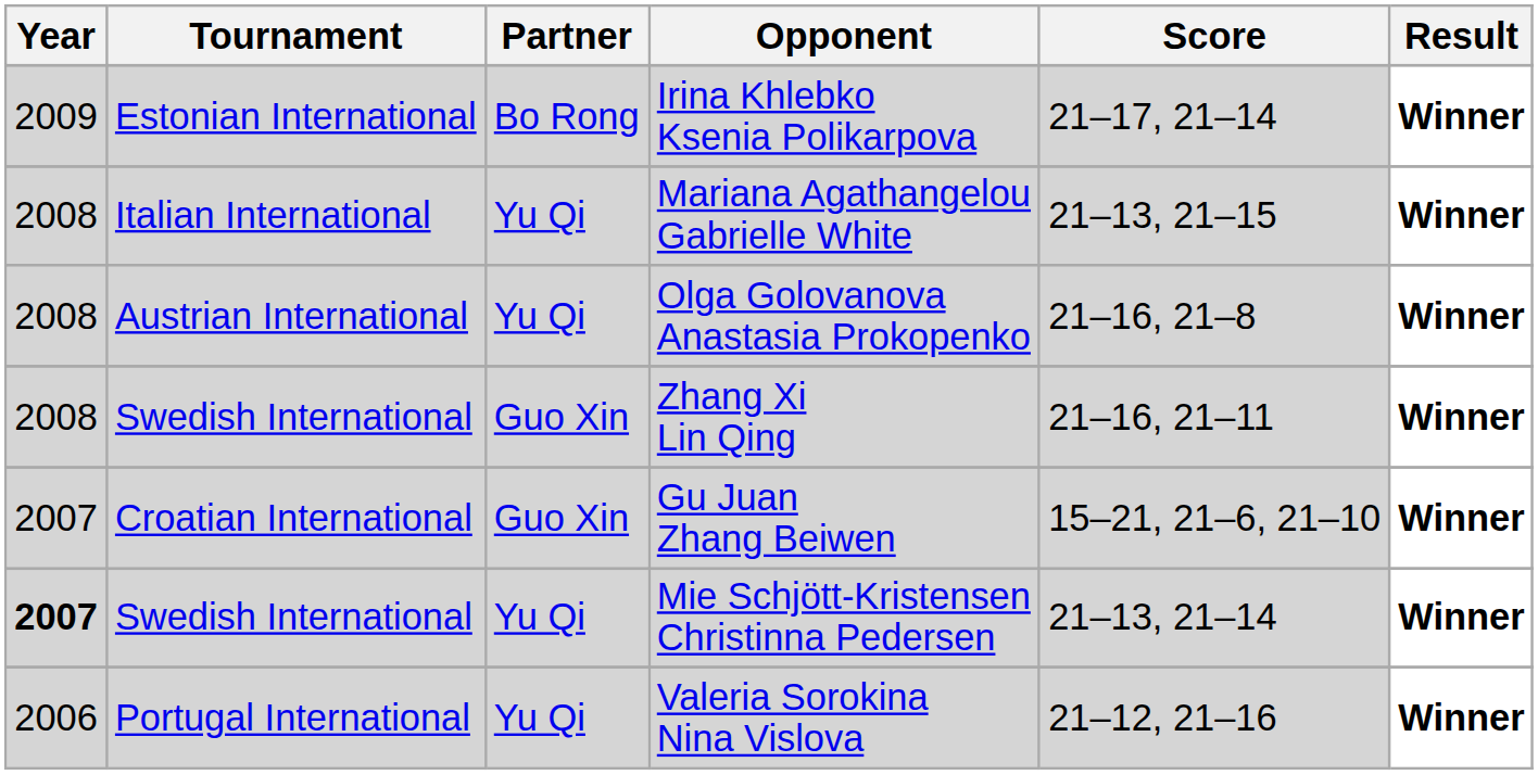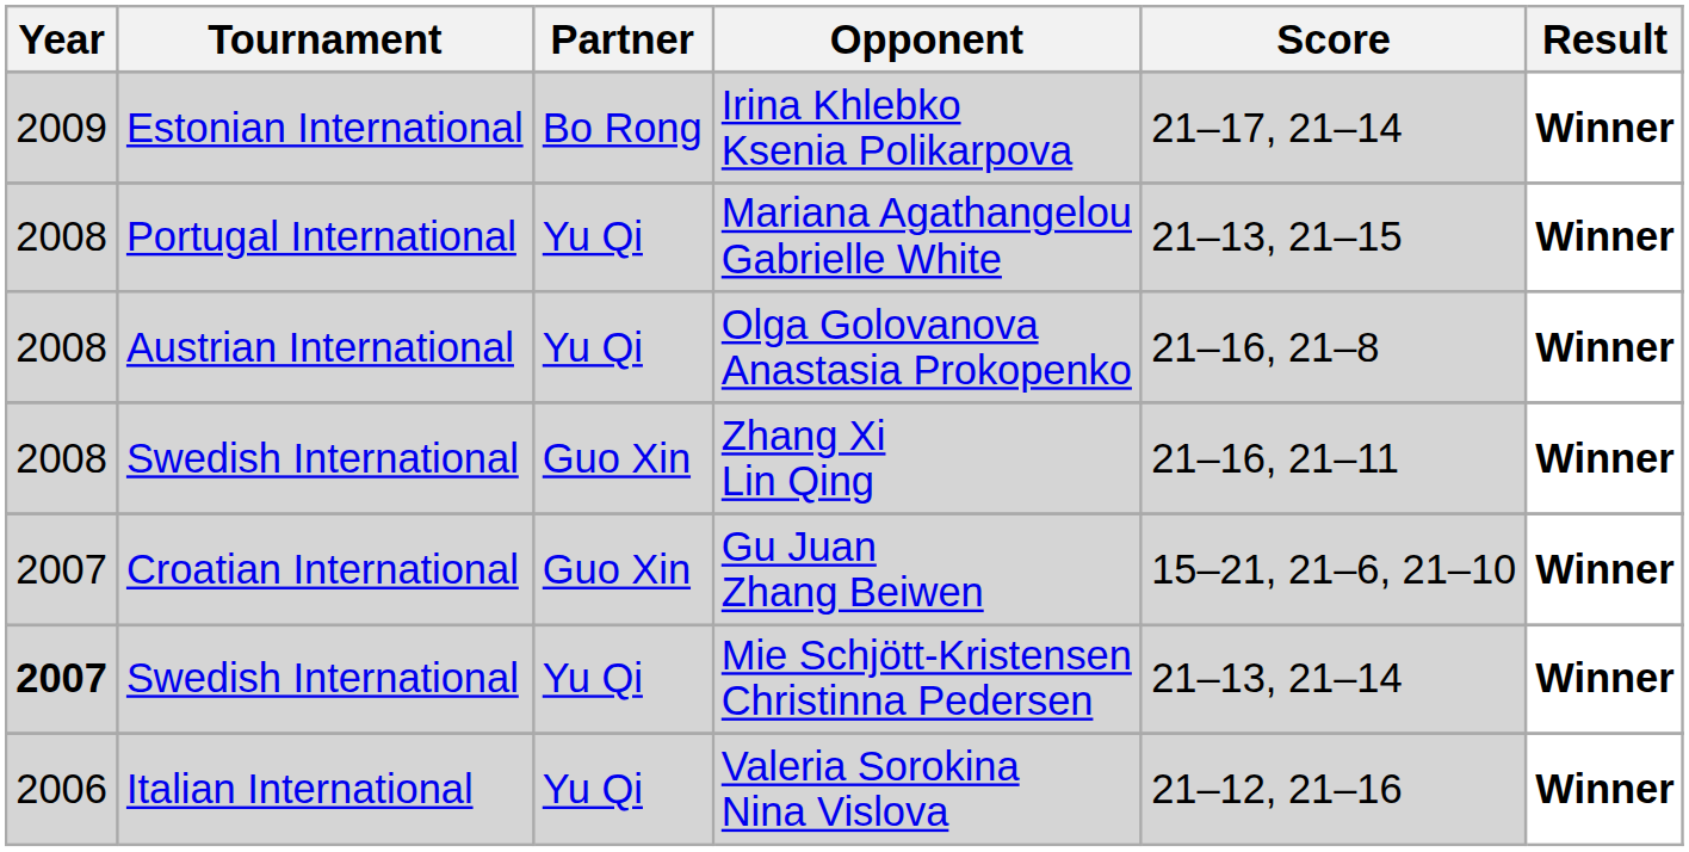 <table class="sortable wikitable" style="font-size: 90%;">
 <tr>
 <th>Year</th>
 <th>Tournament</th>
 <th>Partner</th>
 <th>Opponent</th>
 <th>Score</th>
 <th>Result</th>
 </tr>
 <tr>
 </tr>
 <tr style="background:#D5D5D5">
 <td align="center">2009</td>
 <td align="left"><a href='#'>Estonian International</a></td>
 <td align="left"> <a href='#'>Bo Rong</a></td>
 <td align="left"> <a href='#'>Irina Khlebko</a><br> <a href='#'>Ksenia Polikarpova</a></td>
 <td align="left">21–17, 21–14</td>
 <td style="text-align:left; background:white"> <strong>Winner</strong></td>
 </tr>
 <tr>
 </tr>
 <tr style="background:#D5D5D5">
 <td align="center">2008</td>
-<td align="left"><a href='#'>Italian International</a></td>
+<td align="left"><a href='#'>Portugal International</a></td>
 <td align="left"> <a href='#'>Yu Qi</a></td>
 <td align="left"> <a href='#'>Mariana Agathangelou</a><br> <a href='#'>Gabrielle White</a></td>
 <td align="left">21–13, 21–15</td>
 <td style="text-align:left; background:white"> <strong>Winner</strong></td>
 </tr>
 <tr>
 </tr>
 <tr style="background:#D5D5D5">
 <td align="center">2008</td>
 <td align="left"><a href='#'>Austrian International</a></td>
 <td align="left"> <a href='#'>Yu Qi</a></td>
 <td align="left"> <a href='#'>Olga Golovanova</a><br> <a href='#'>Anastasia Prokopenko</a></td>
 <td align="left">21–16, 21–8</td>
 <td style="text-align:left; background:white"> <strong>Winner</strong></td>
 </tr>
 <tr>
 </tr>
 <tr style="background:#D5D5D5">
 <td align="center">2008</td>
 <td align="left"><a href='#'>Swedish International</a></td>
 <td align="left"> <a href='#'>Guo Xin</a></td>
 <td align="left"> <a href='#'>Zhang Xi</a><br> <a href='#'>Lin Qing</a></td>
 <td align="left">21–16, 21–11</td>
 <td style="text-align:left; background:white"> <strong>Winner</strong></td>
 </tr>
 <tr>
 </tr>
 <tr style="background:#D5D5D5">
 <td align="center">2007</td>
 <td align="left"><a href='#'>Croatian International</a></td>
 <td align="left"> <a href='#'>Guo Xin</a></td>
 <td align="left"> <a href='#'>Gu Juan</a><br> <a href='#'>Zhang Beiwen</a></td>
 <td align="left">15–21, 21–6, 21–10</td>
 <td style="text-align:left; background:white"> <strong>Winner</strong></td>
 </tr>
 <tr>
 </tr>
 <tr style="background:#D5D5D5">
 <td align="center"><strong>2007</strong></td>
 <td align="left"><a href='#'>Swedish International</a></td>
 <td align="left"> <a href='#'>Yu Qi</a></td>
 <td align="left"> <a href='#'>Mie Schjött-Kristensen</a><br> <a href='#'>Christinna Pedersen</a></td>
 <td align="left">21–13, 21–14</td>
 <td style="text-align:left; background:white"> <strong>Winner</strong></td>
 </tr>
 <tr>
 </tr>
 <tr style="background:#D5D5D5">
 <td align="center">2006</td>
-<td align="left"><a href='#'>Portugal International</a></td>
+<td align="left"><a href='#'>Italian International</a></td>
 <td align="left"> <a href='#'>Yu Qi</a></td>
 <td align="left"> <a href='#'>Valeria Sorokina</a><br> <a href='#'>Nina Vislova</a></td>
 <td align="left">21–12, 21–16</td>
 <td style="text-align:left; background:white"> <strong>Winner</strong></td>
 </tr>
 </table>
